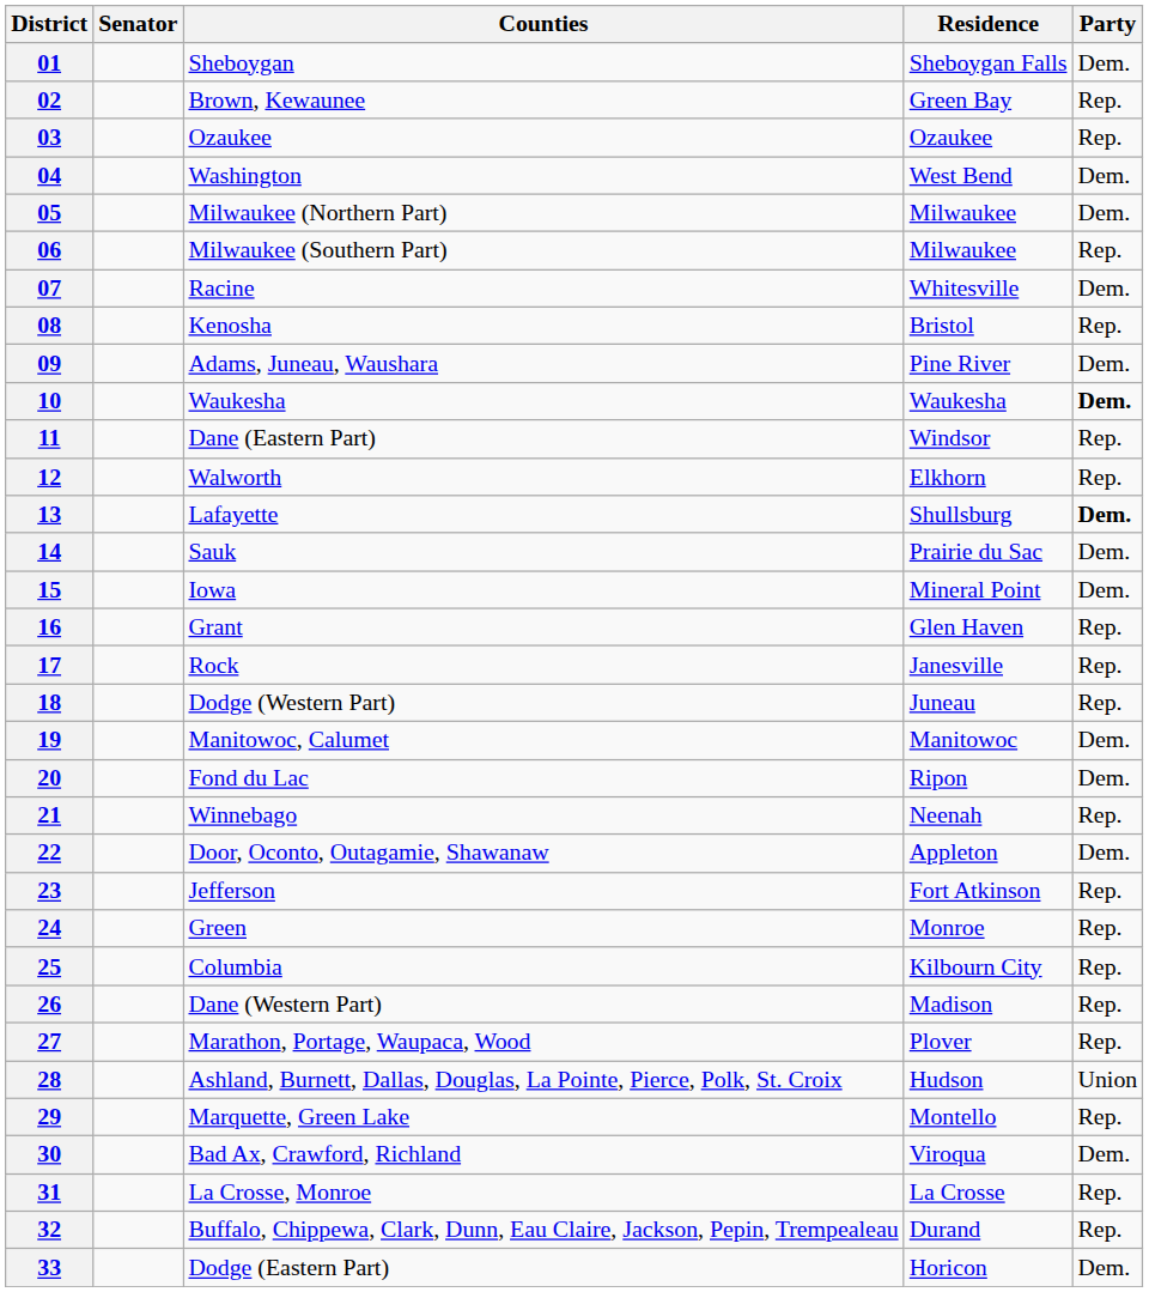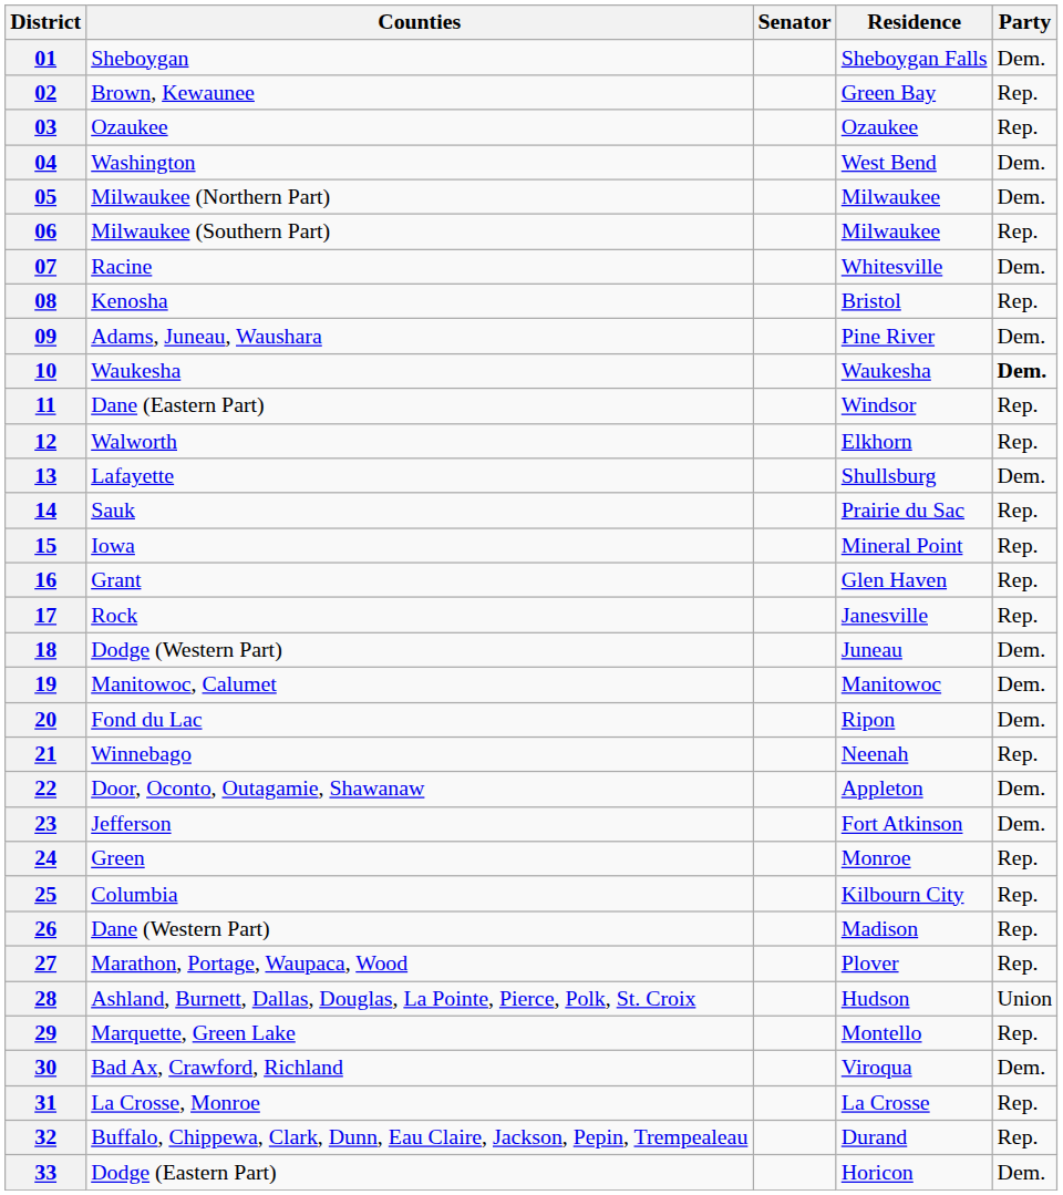 <table class="wikitable sortable">
 <tr>
 <th>District</th>
+<th>Counties</th>
 <th>Senator</th>
-<th>Counties</th>
 <th>Residence</th>
 <th>Party</th>
 </tr>
 <tr>
 <th><a href='#'>01</a></th>
+<td><a href='#'>Sheboygan</a></td>
 <td></td>
-<td><a href='#'>Sheboygan</a></td>
 <td><a href='#'>Sheboygan Falls</a></td>
 <td>Dem.</td>
 </tr>
 <tr>
 <th><a href='#'>02</a></th>
+<td><a href='#'>Brown</a>, <a href='#'>Kewaunee</a></td>
 <td></td>
-<td><a href='#'>Brown</a>, <a href='#'>Kewaunee</a></td>
 <td><a href='#'>Green Bay</a></td>
 <td>Rep.</td>
 </tr>
 <tr>
 <th><a href='#'>03</a></th>
+<td><a href='#'>Ozaukee</a></td>
 <td></td>
-<td><a href='#'>Ozaukee</a></td>
 <td><a href='#'>Ozaukee</a></td>
 <td>Rep.</td>
 </tr>
 <tr>
 <th><a href='#'>04</a></th>
+<td><a href='#'>Washington</a></td>
 <td></td>
-<td><a href='#'>Washington</a></td>
 <td><a href='#'>West Bend</a></td>
 <td>Dem.</td>
 </tr>
 <tr>
 <th><a href='#'>05</a></th>
+<td><a href='#'>Milwaukee</a> (Northern Part)</td>
 <td></td>
-<td><a href='#'>Milwaukee</a> (Northern Part)</td>
 <td><a href='#'>Milwaukee</a></td>
 <td>Dem.</td>
 </tr>
 <tr>
 <th><a href='#'>06</a></th>
+<td><a href='#'>Milwaukee</a> (Southern Part)</td>
 <td></td>
-<td><a href='#'>Milwaukee</a> (Southern Part)</td>
 <td><a href='#'>Milwaukee</a></td>
 <td>Rep.</td>
 </tr>
 <tr>
 <th><a href='#'>07</a></th>
+<td><a href='#'>Racine</a></td>
 <td></td>
-<td><a href='#'>Racine</a></td>
 <td><a href='#'>Whitesville</a></td>
 <td>Dem.</td>
 </tr>
 <tr>
 <th><a href='#'>08</a></th>
+<td><a href='#'>Kenosha</a></td>
 <td></td>
-<td><a href='#'>Kenosha</a></td>
 <td><a href='#'>Bristol</a></td>
 <td>Rep.</td>
 </tr>
 <tr>
 <th><a href='#'>09</a></th>
+<td><a href='#'>Adams</a>, <a href='#'>Juneau</a>, <a href='#'>Waushara</a></td>
 <td></td>
-<td><a href='#'>Adams</a>, <a href='#'>Juneau</a>, <a href='#'>Waushara</a></td>
 <td><a href='#'>Pine River</a></td>
 <td>Dem.</td>
 </tr>
 <tr>
 <th><a href='#'>10</a></th>
+<td><a href='#'>Waukesha</a></td>
 <td></td>
-<td><a href='#'>Waukesha</a></td>
 <td><a href='#'>Waukesha</a></td>
 <td><strong>Dem.</strong></td>
 </tr>
 <tr>
 <th><a href='#'>11</a></th>
+<td><a href='#'>Dane</a> (Eastern Part)</td>
 <td></td>
-<td><a href='#'>Dane</a> (Eastern Part)</td>
 <td><a href='#'>Windsor</a></td>
 <td>Rep.</td>
 </tr>
 <tr>
 <th><a href='#'>12</a></th>
+<td><a href='#'>Walworth</a></td>
 <td></td>
-<td><a href='#'>Walworth</a></td>
 <td><a href='#'>Elkhorn</a></td>
 <td>Rep.</td>
 </tr>
 <tr>
 <th><a href='#'>13</a></th>
+<td><a href='#'>Lafayette</a></td>
 <td></td>
-<td><a href='#'>Lafayette</a></td>
 <td><a href='#'>Shullsburg</a></td>
-<td><strong>Dem.</strong></td>
+<td>Dem.</td>
 </tr>
 <tr>
 <th><a href='#'>14</a></th>
+<td><a href='#'>Sauk</a></td>
 <td></td>
-<td><a href='#'>Sauk</a></td>
 <td><a href='#'>Prairie du Sac</a></td>
-<td>Dem.</td>
+<td>Rep.</td>
 </tr>
 <tr>
 <th><a href='#'>15</a></th>
+<td><a href='#'>Iowa</a></td>
 <td></td>
-<td><a href='#'>Iowa</a></td>
 <td><a href='#'>Mineral Point</a></td>
-<td>Dem.</td>
+<td>Rep.</td>
 </tr>
 <tr>
 <th><a href='#'>16</a></th>
+<td><a href='#'>Grant</a></td>
 <td></td>
-<td><a href='#'>Grant</a></td>
 <td><a href='#'>Glen Haven</a></td>
 <td>Rep.</td>
 </tr>
 <tr>
 <th><a href='#'>17</a></th>
+<td><a href='#'>Rock</a></td>
 <td></td>
-<td><a href='#'>Rock</a></td>
 <td><a href='#'>Janesville</a></td>
 <td>Rep.</td>
 </tr>
 <tr>
 <th><a href='#'>18</a></th>
+<td><a href='#'>Dodge</a> (Western Part)</td>
 <td></td>
-<td><a href='#'>Dodge</a> (Western Part)</td>
 <td><a href='#'>Juneau</a></td>
-<td>Rep.</td>
+<td>Dem.</td>
 </tr>
 <tr>
 <th><a href='#'>19</a></th>
+<td><a href='#'>Manitowoc</a>, <a href='#'>Calumet</a></td>
 <td></td>
-<td><a href='#'>Manitowoc</a>, <a href='#'>Calumet</a></td>
 <td><a href='#'>Manitowoc</a></td>
 <td>Dem.</td>
 </tr>
 <tr>
 <th><a href='#'>20</a></th>
+<td><a href='#'>Fond du Lac</a></td>
 <td></td>
-<td><a href='#'>Fond du Lac</a></td>
 <td><a href='#'>Ripon</a></td>
 <td>Dem.</td>
 </tr>
 <tr>
 <th><a href='#'>21</a></th>
+<td><a href='#'>Winnebago</a></td>
 <td></td>
-<td><a href='#'>Winnebago</a></td>
 <td><a href='#'>Neenah</a></td>
 <td>Rep.</td>
 </tr>
 <tr>
 <th><a href='#'>22</a></th>
+<td><a href='#'>Door</a>, <a href='#'>Oconto</a>, <a href='#'>Outagamie</a>, <a href='#'>Shawanaw</a></td>
 <td></td>
-<td><a href='#'>Door</a>, <a href='#'>Oconto</a>, <a href='#'>Outagamie</a>, <a href='#'>Shawanaw</a></td>
 <td><a href='#'>Appleton</a></td>
 <td>Dem.</td>
 </tr>
 <tr>
 <th><a href='#'>23</a></th>
+<td><a href='#'>Jefferson</a></td>
 <td></td>
-<td><a href='#'>Jefferson</a></td>
 <td><a href='#'>Fort Atkinson</a></td>
-<td>Rep.</td>
+<td>Dem.</td>
 </tr>
 <tr>
 <th><a href='#'>24</a></th>
+<td><a href='#'>Green</a></td>
 <td></td>
-<td><a href='#'>Green</a></td>
 <td><a href='#'>Monroe</a></td>
 <td>Rep.</td>
 </tr>
 <tr>
 <th><a href='#'>25</a></th>
+<td><a href='#'>Columbia</a></td>
 <td></td>
-<td><a href='#'>Columbia</a></td>
 <td><a href='#'>Kilbourn City</a></td>
 <td>Rep.</td>
 </tr>
 <tr>
 <th><a href='#'>26</a></th>
+<td><a href='#'>Dane</a> (Western Part)</td>
 <td></td>
-<td><a href='#'>Dane</a> (Western Part)</td>
 <td><a href='#'>Madison</a></td>
 <td>Rep.</td>
 </tr>
 <tr>
 <th><a href='#'>27</a></th>
+<td><a href='#'>Marathon</a>, <a href='#'>Portage</a>, <a href='#'>Waupaca</a>, <a href='#'>Wood</a></td>
 <td></td>
-<td><a href='#'>Marathon</a>, <a href='#'>Portage</a>, <a href='#'>Waupaca</a>, <a href='#'>Wood</a></td>
 <td><a href='#'>Plover</a></td>
 <td>Rep.</td>
 </tr>
 <tr>
 <th><a href='#'>28</a></th>
+<td><a href='#'>Ashland</a>, <a href='#'>Burnett</a>, <a href='#'>Dallas</a>, <a href='#'>Douglas</a>, <a href='#'>La Pointe</a>, <a href='#'>Pierce</a>, <a href='#'>Polk</a>, <a href='#'>St. Croix</a></td>
 <td></td>
-<td><a href='#'>Ashland</a>, <a href='#'>Burnett</a>, <a href='#'>Dallas</a>, <a href='#'>Douglas</a>, <a href='#'>La Pointe</a>, <a href='#'>Pierce</a>, <a href='#'>Polk</a>, <a href='#'>St. Croix</a></td>
 <td><a href='#'>Hudson</a></td>
 <td>Union</td>
 </tr>
 <tr>
 <th><a href='#'>29</a></th>
+<td><a href='#'>Marquette</a>, <a href='#'>Green Lake</a></td>
 <td></td>
-<td><a href='#'>Marquette</a>, <a href='#'>Green Lake</a></td>
 <td><a href='#'>Montello</a></td>
 <td>Rep.</td>
 </tr>
 <tr>
 <th><a href='#'>30</a></th>
+<td><a href='#'>Bad Ax</a>, <a href='#'>Crawford</a>, <a href='#'>Richland</a></td>
 <td></td>
-<td><a href='#'>Bad Ax</a>, <a href='#'>Crawford</a>, <a href='#'>Richland</a></td>
 <td><a href='#'>Viroqua</a></td>
 <td>Dem.</td>
 </tr>
 <tr>
 <th><a href='#'>31</a></th>
+<td><a href='#'>La Crosse</a>, <a href='#'>Monroe</a></td>
 <td></td>
-<td><a href='#'>La Crosse</a>, <a href='#'>Monroe</a></td>
 <td><a href='#'>La Crosse</a></td>
 <td>Rep.</td>
 </tr>
 <tr>
 <th><a href='#'>32</a></th>
+<td><a href='#'>Buffalo</a>, <a href='#'>Chippewa</a>, <a href='#'>Clark</a>, <a href='#'>Dunn</a>, <a href='#'>Eau Claire</a>, <a href='#'>Jackson</a>, <a href='#'>Pepin</a>, <a href='#'>Trempealeau</a></td>
 <td></td>
-<td><a href='#'>Buffalo</a>, <a href='#'>Chippewa</a>, <a href='#'>Clark</a>, <a href='#'>Dunn</a>, <a href='#'>Eau Claire</a>, <a href='#'>Jackson</a>, <a href='#'>Pepin</a>, <a href='#'>Trempealeau</a></td>
 <td><a href='#'>Durand</a></td>
 <td>Rep.</td>
 </tr>
 <tr>
 <th><a href='#'>33</a></th>
+<td><a href='#'>Dodge</a> (Eastern Part)</td>
 <td></td>
-<td><a href='#'>Dodge</a> (Eastern Part)</td>
 <td><a href='#'>Horicon</a></td>
 <td>Dem.</td>
 </tr>
 </table>
